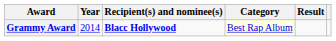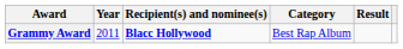 <table class="wikitable sortable plainrowheaders">
 <tr>
 <th scope="col">Award</th>
 <th scope="col">Year</th>
 <th scope="col">Recipient(s) and nominee(s)</th>
 <th scope="col">Category</th>
 <th scope="col">Result</th>
 <th scope="col" class="unsortable"></th>
 </tr>
 <tr>
 <th scope="row" rowspan="5"><a href='#'>Grammy Award</a></th>
-<td><a href='#'>2014</a></td>
+<td><a href='#'>2011</a></td>
 <td><strong><a href='#'>Blacc Hollywood</a></strong></td>
-<td style="background: lightyellow;"><a href='#'>Best Rap Album</a></td>
+<td><a href='#'>Best Rap Album</a></td>
 <td></td>
 <td rowspan="6" align="center"></td>
 </tr>
 </table>
